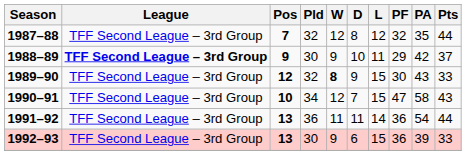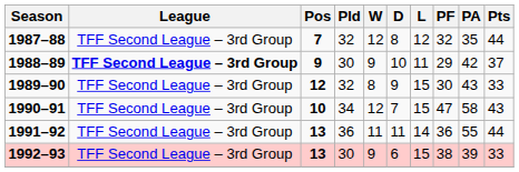 <table class="wikitable">
 <tr>
 <th>Season</th>
 <th>League</th>
 <th>Pos</th>
 <th>Pld</th>
 <th>W</th>
 <th>D</th>
 <th>L</th>
 <th>PF</th>
 <th>PA</th>
 <th>Pts</th>
 </tr>
 <tr>
 <td><strong>1987–88</strong></td>
 <td style="text-align:center;"><a href='#'>TFF Second League</a> – 3rd Group</td>
 <td style="text-align:center;"><strong>7</strong></td>
 <td>32</td>
 <td>12</td>
 <td>8</td>
 <td>12</td>
 <td>32</td>
 <td>35</td>
 <td>44</td>
 </tr>
 <tr>
 <td><strong>1988–89</strong></td>
 <td style="text-align:center;"><strong><a href='#'>TFF Second League</a> – 3rd Group</strong></td>
 <td style="text-align:center;"><strong>9</strong></td>
 <td>30</td>
 <td>9</td>
 <td>10</td>
 <td>11</td>
 <td>29</td>
 <td>42</td>
 <td>37</td>
 </tr>
 <tr>
 <td><strong>1989–90</strong></td>
 <td style="text-align:center;"><a href='#'>TFF Second League</a> – 3rd Group</td>
 <td style="text-align:center;"><strong>12</strong></td>
 <td>32</td>
-<td><strong>8</strong></td>
+<td>8</td>
 <td>9</td>
 <td>15</td>
 <td>30</td>
 <td>43</td>
 <td>33</td>
 </tr>
 <tr>
 <td><strong>1990–91</strong></td>
 <td style="text-align:center;"><a href='#'>TFF Second League</a> – 3rd Group</td>
 <td style="text-align:center;"><strong>10</strong></td>
 <td>34</td>
 <td>12</td>
 <td>7</td>
 <td>15</td>
 <td>47</td>
 <td>58</td>
 <td>43</td>
 </tr>
 <tr>
 <td><strong>1991–92</strong></td>
 <td style="text-align:center;"><a href='#'>TFF Second League</a> – 3rd Group</td>
 <td style="text-align:center;"><strong>13</strong></td>
 <td>36</td>
 <td>11</td>
 <td>11</td>
 <td>14</td>
 <td>36</td>
-<td>54</td>
+<td>55</td>
 <td>44</td>
 </tr>
 <tr style="background-color: #FFCCCC;">
 <td><strong>1992–93</strong></td>
 <td style="text-align:center;"><a href='#'>TFF Second League</a> – 3rd Group</td>
 <td style="text-align:center;"><strong>13</strong></td>
 <td>30</td>
 <td>9</td>
 <td>6</td>
 <td>15</td>
-<td>36</td>
+<td>38</td>
 <td>39</td>
 <td>33</td>
 </tr>
 <tr>
 </tr>
 </table>
